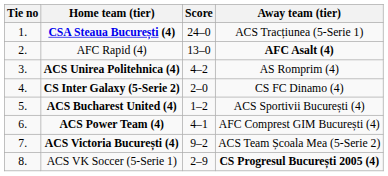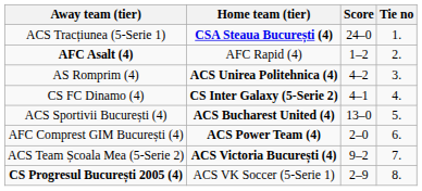 <table class="wikitable" style="text-align: center">
 <tr>
-<th>Tie no</th>
+<th>Away team (tier)</th>
 <th>Home team (tier)</th>
 <th>Score</th>
-<th>Away team (tier)</th>
+<th>Tie no</th>
 </tr>
 <tr>
-<td>1.</td>
+<td>ACS Tracțiunea (5-Serie 1)</td>
 <td><strong><a href='#'>CSA Steaua București</a> (4)</strong></td>
 <td>24–0</td>
-<td>ACS Tracțiunea (5-Serie 1)</td>
+<td>1.</td>
 </tr>
 <tr>
+<td><strong>AFC Asalt (4)</strong></td>
+<td>AFC Rapid (4)</td>
+<td>1–2</td>
 <td>2.</td>
-<td>AFC Rapid (4)</td>
-<td>13–0</td>
-<td><strong>AFC Asalt (4)</strong></td>
 </tr>
 <tr>
-<td>3.</td>
+<td>AS Romprim (4)</td>
 <td><strong>ACS Unirea Politehnica (4)</strong></td>
 <td>4–2</td>
-<td>AS Romprim (4)</td>
+<td>3.</td>
 </tr>
 <tr>
+<td>CS FC Dinamo (4)</td>
+<td><strong>CS Inter Galaxy (5-Serie 2)</strong></td>
+<td>4–1</td>
 <td>4.</td>
-<td><strong>CS Inter Galaxy (5-Serie 2)</strong></td>
-<td>2–0</td>
-<td>CS FC Dinamo (4)</td>
 </tr>
 <tr>
+<td>ACS Sportivii București (4)</td>
+<td><strong>ACS Bucharest United (4)</strong></td>
+<td>13–0</td>
 <td>5.</td>
-<td><strong>ACS Bucharest United (4)</strong></td>
-<td>1–2</td>
-<td>ACS Sportivii București (4)</td>
 </tr>
 <tr>
+<td>AFC Comprest GIM București (4)</td>
+<td><strong>ACS Power Team (4)</strong></td>
+<td>2–0</td>
 <td>6.</td>
-<td><strong>ACS Power Team (4)</strong></td>
-<td>4–1</td>
-<td>AFC Comprest GIM București (4)</td>
 </tr>
 <tr>
-<td>7.</td>
+<td>ACS Team Școala Mea (5-Serie 2)</td>
 <td><strong>ACS Victoria București (4)</strong></td>
 <td>9–2</td>
-<td>ACS Team Școala Mea (5-Serie 2)</td>
+<td>7.</td>
 </tr>
 <tr>
-<td>8.</td>
+<td><strong>CS Progresul București 2005 (4)</strong></td>
 <td>ACS VK Soccer (5-Serie 1)</td>
 <td>2–9</td>
-<td><strong>CS Progresul București 2005 (4)</strong></td>
+<td>8.</td>
 </tr>
 </table>
